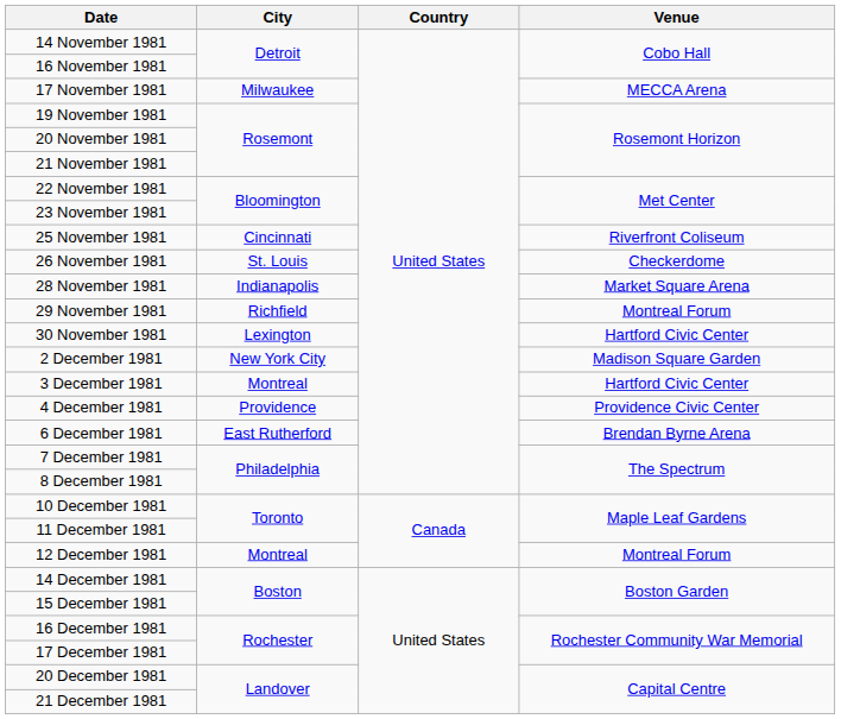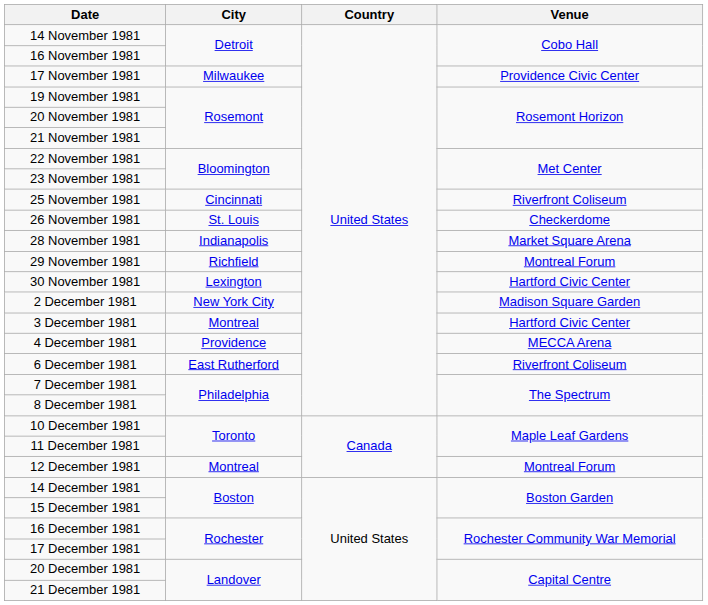 <table class="wikitable" style="text-align:center;">
 <tr>
 <th scope="col" style="width:12em;">Date</th>
 <th scope="col" style="width:10em;">City</th>
 <th scope="col" style="width:10em;">Country</th>
 <th scope="col" style="width:20em;">Venue</th>
 </tr>
 <tr>
 <td>14 November 1981</td>
 <td rowspan="2"><a href='#'>Detroit</a></td>
 <td rowspan="19"><a href='#'>United States</a></td>
 <td rowspan="2"><a href='#'>Cobo Hall</a></td>
 </tr>
 <tr>
 <td>16 November 1981</td>
 </tr>
 <tr>
 <td>17 November 1981</td>
 <td><a href='#'>Milwaukee</a></td>
-<td><a href='#'>MECCA Arena</a></td>
+<td><a href='#'>Providence Civic Center</a></td>
 </tr>
 <tr>
 <td>19 November 1981</td>
 <td rowspan="3"><a href='#'>Rosemont</a></td>
 <td rowspan="3"><a href='#'>Rosemont Horizon</a></td>
 </tr>
 <tr>
 <td>20 November 1981</td>
 </tr>
 <tr>
 <td>21 November 1981</td>
 </tr>
 <tr>
 <td>22 November 1981</td>
 <td rowspan="2"><a href='#'>Bloomington</a></td>
 <td rowspan="2"><a href='#'>Met Center</a></td>
 </tr>
 <tr>
 <td>23 November 1981</td>
 </tr>
 <tr>
 <td>25 November 1981</td>
 <td><a href='#'>Cincinnati</a></td>
 <td><a href='#'>Riverfront Coliseum</a></td>
 </tr>
 <tr>
 <td>26 November 1981</td>
 <td><a href='#'>St. Louis</a></td>
 <td><a href='#'>Checkerdome</a></td>
 </tr>
 <tr>
 <td>28 November 1981</td>
 <td><a href='#'>Indianapolis</a></td>
 <td><a href='#'>Market Square Arena</a></td>
 </tr>
 <tr>
 <td>29 November 1981</td>
 <td><a href='#'>Richfield</a></td>
 <td><a href='#'>Montreal Forum</a></td>
 </tr>
 <tr>
 <td>30 November 1981</td>
 <td><a href='#'>Lexington</a></td>
 <td><a href='#'>Hartford Civic Center</a></td>
 </tr>
 <tr>
 <td>2 December 1981</td>
 <td><a href='#'>New York City</a></td>
 <td><a href='#'>Madison Square Garden</a></td>
 </tr>
 <tr>
 <td>3 December 1981</td>
 <td><a href='#'>Montreal</a></td>
 <td><a href='#'>Hartford Civic Center</a></td>
 </tr>
 <tr>
 <td>4 December 1981</td>
 <td><a href='#'>Providence</a></td>
-<td><a href='#'>Providence Civic Center</a></td>
+<td><a href='#'>MECCA Arena</a></td>
 </tr>
 <tr>
 <td>6 December 1981</td>
 <td><a href='#'>East Rutherford</a></td>
-<td><a href='#'>Brendan Byrne Arena</a></td>
+<td><a href='#'>Riverfront Coliseum</a></td>
 </tr>
 <tr>
 <td>7 December 1981</td>
 <td rowspan="2"><a href='#'>Philadelphia</a></td>
 <td rowspan="2"><a href='#'>The Spectrum</a></td>
 </tr>
 <tr>
 <td>8 December 1981</td>
 </tr>
 <tr>
 <td>10 December 1981</td>
 <td rowspan="2"><a href='#'>Toronto</a></td>
 <td rowspan="3"><a href='#'>Canada</a></td>
 <td rowspan="2"><a href='#'>Maple Leaf Gardens</a></td>
 </tr>
 <tr>
 <td>11 December 1981</td>
 </tr>
 <tr>
 <td>12 December 1981</td>
 <td><a href='#'>Montreal</a></td>
 <td><a href='#'>Montreal Forum</a></td>
 </tr>
 <tr>
 <td>14 December 1981</td>
 <td rowspan="2"><a href='#'>Boston</a></td>
 <td rowspan="6">United States</td>
 <td rowspan="2"><a href='#'>Boston Garden</a></td>
 </tr>
 <tr>
 <td>15 December 1981</td>
 </tr>
 <tr>
 <td>16 December 1981</td>
 <td rowspan="2"><a href='#'>Rochester</a></td>
 <td rowspan="2"><a href='#'>Rochester Community War Memorial</a></td>
 </tr>
 <tr>
 <td>17 December 1981</td>
 </tr>
 <tr>
 <td>20 December 1981</td>
 <td rowspan="2"><a href='#'>Landover</a></td>
 <td rowspan="2"><a href='#'>Capital Centre</a></td>
 </tr>
 <tr>
 <td>21 December 1981</td>
 </tr>
 </table>
